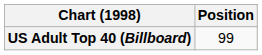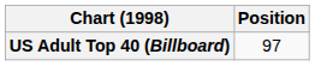 <table class="wikitable plainrowheaders" style="text-align:center">
 <tr>
 <th>Chart (1998)</th>
 <th>Position</th>
 </tr>
 <tr>
 <th scope="row">US Adult Top 40 (<em>Billboard</em>)</th>
-<td>99</td>
+<td>97</td>
 </tr>
 </table>
